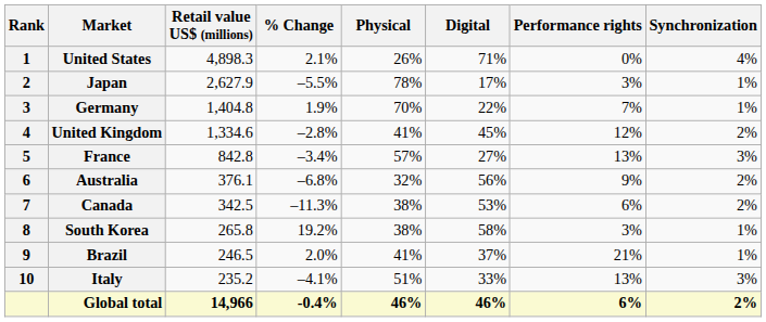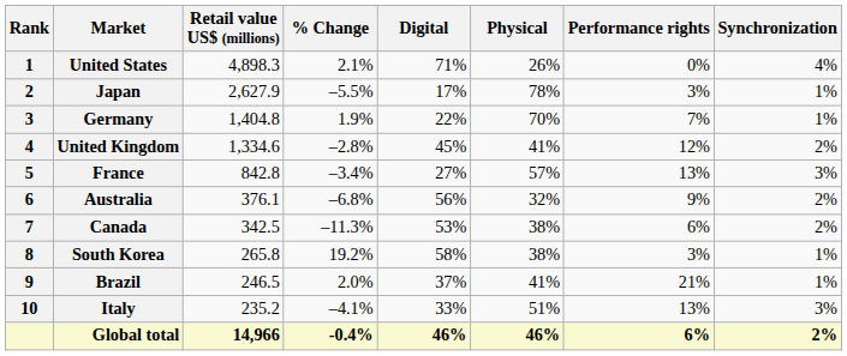 <table class="wikitable plainrowheaders sortable" style="text-align:right;">
 <tr>
 <th scope="col">Rank</th>
 <th scope="col">Market</th>
 <th scope="col">Retail value<br>US$ <small>(millions)</small></th>
 <th scope="col" style="width:5em;">% Change</th>
+<th scope="col" style="width:5em;">Digital</th>
 <th scope="col" style="width:5em;">Physical</th>
-<th scope="col" style="width:5em;">Digital</th>
 <th scope="col">Performance rights</th>
 <th scope="col">Synchronization</th>
 </tr>
 <tr>
 <th>1</th>
 <th scope="row">United States</th>
 <td>4,898.3</td>
 <td>2.1%</td>
+<td>71%</td>
 <td>26%</td>
-<td>71%</td>
 <td>0%</td>
 <td>4%</td>
 </tr>
 <tr>
 <th>2</th>
 <th scope="row">Japan</th>
 <td>2,627.9</td>
 <td>–5.5%</td>
+<td>17%</td>
 <td>78%</td>
-<td>17%</td>
 <td>3%</td>
 <td>1%</td>
 </tr>
 <tr>
 <th>3</th>
 <th scope="row">Germany</th>
 <td>1,404.8</td>
 <td>1.9%</td>
+<td>22%</td>
 <td>70%</td>
-<td>22%</td>
 <td>7%</td>
 <td>1%</td>
 </tr>
 <tr>
 <th>4</th>
 <th scope="row">United Kingdom</th>
 <td>1,334.6</td>
 <td>–2.8%</td>
+<td>45%</td>
 <td>41%</td>
-<td>45%</td>
 <td>12%</td>
 <td>2%</td>
 </tr>
 <tr>
 <th>5</th>
 <th scope="row">France</th>
 <td>842.8</td>
 <td>–3.4%</td>
+<td>27%</td>
 <td>57%</td>
-<td>27%</td>
 <td>13%</td>
 <td>3%</td>
 </tr>
 <tr>
 <th>6</th>
 <th scope="row">Australia</th>
 <td>376.1</td>
 <td>–6.8%</td>
+<td>56%</td>
 <td>32%</td>
-<td>56%</td>
 <td>9%</td>
 <td>2%</td>
 </tr>
 <tr>
 <th>7</th>
 <th scope="row">Canada</th>
 <td>342.5</td>
 <td>–11.3%</td>
+<td>53%</td>
 <td>38%</td>
-<td>53%</td>
 <td>6%</td>
 <td>2%</td>
 </tr>
 <tr>
 <th>8</th>
 <th scope="row">South Korea</th>
 <td>265.8</td>
 <td>19.2%</td>
+<td>58%</td>
 <td>38%</td>
-<td>58%</td>
 <td>3%</td>
 <td>1%</td>
 </tr>
 <tr>
 <th>9</th>
 <th scope="row">Brazil</th>
 <td>246.5</td>
 <td>2.0%</td>
+<td>37%</td>
 <td>41%</td>
-<td>37%</td>
 <td>21%</td>
 <td>1%</td>
 </tr>
 <tr>
 <th>10</th>
 <th scope="row">Italy</th>
 <td>235.2</td>
 <td>–4.1%</td>
+<td>33%</td>
 <td>51%</td>
-<td>33%</td>
 <td>13%</td>
 <td>3%</td>
 </tr>
 <tr class="sortbottom" style="background-color:#FAFAD2; font-weight:bold;">
 <td></td>
 <td>Global total</td>
 <td>14,966</td>
 <td>-0.4%</td>
 <td>46%</td>
 <td>46%</td>
 <td>6%</td>
 <td>2%</td>
 </tr>
 </table>
